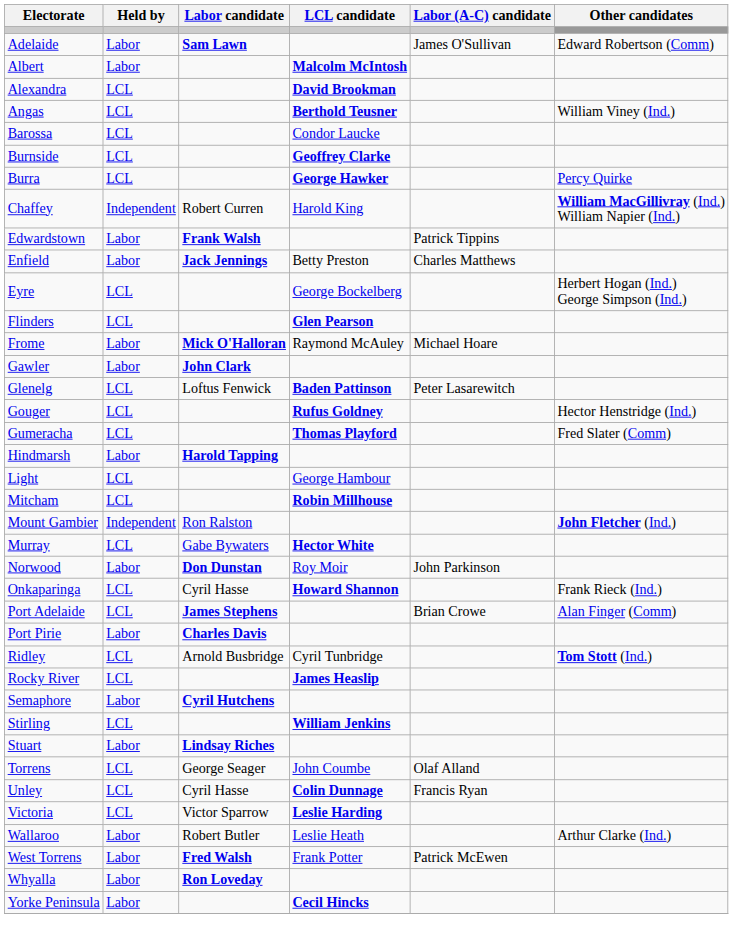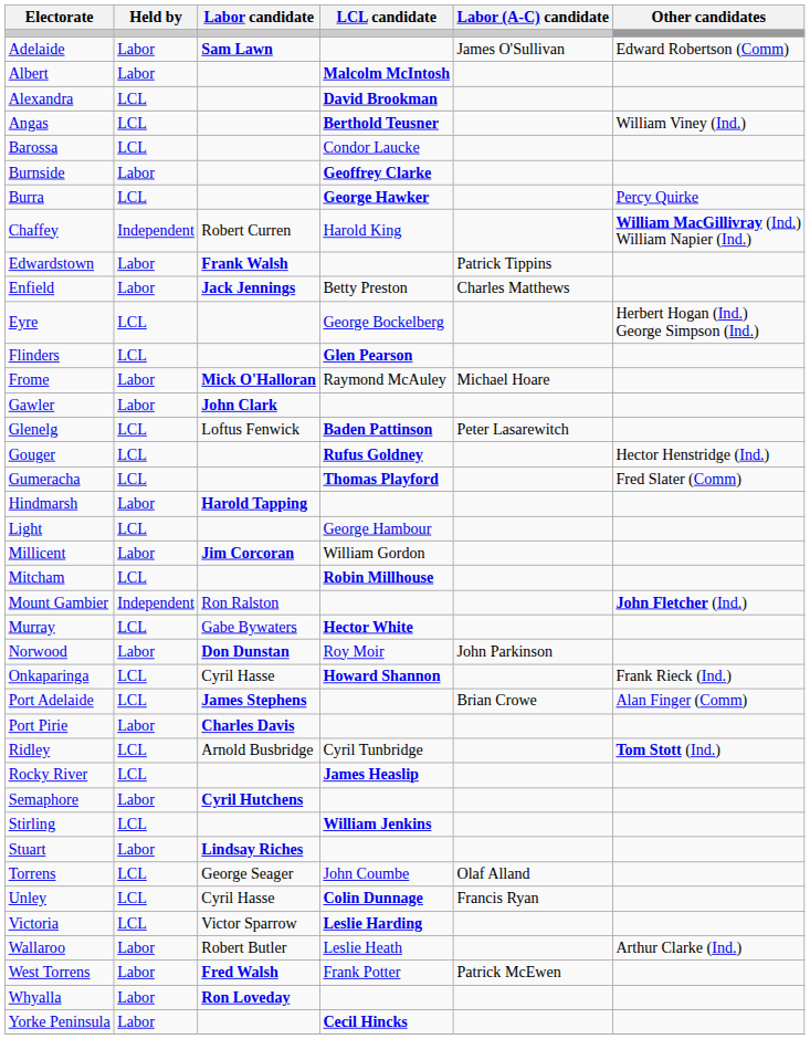 <table class="wikitable">
 <tr>
 <th>Electorate</th>
 <th>Held by</th>
 <th><a href='#'>Labor</a> candidate</th>
 <th><a href='#'>LCL</a> candidate</th>
 <th><a href='#'>Labor (A-C)</a> candidate</th>
 <th>Other candidates</th>
 </tr>
 <tr bgcolor="#cccccc">
 <td></td>
 <td></td>
 <td></td>
 <td></td>
 <td></td>
 <td bgcolor="#999999"></td>
 </tr>
 <tr>
 <td><a href='#'>Adelaide</a></td>
 <td><a href='#'>Labor</a></td>
 <td><strong><a href='#'>Sam Lawn</a></strong></td>
 <td></td>
 <td>James O'Sullivan</td>
 <td>Edward Robertson (<a href='#'>Comm</a>)</td>
 </tr>
 <tr>
 <td><a href='#'>Albert</a></td>
 <td><a href='#'>Labor</a></td>
 <td></td>
 <td><strong><a href='#'>Malcolm McIntosh</a></strong></td>
 <td></td>
 <td></td>
 </tr>
 <tr>
 <td><a href='#'>Alexandra</a></td>
 <td><a href='#'>LCL</a></td>
 <td></td>
 <td><strong><a href='#'>David Brookman</a></strong></td>
 <td></td>
 <td></td>
 </tr>
 <tr>
 <td><a href='#'>Angas</a></td>
 <td><a href='#'>LCL</a></td>
 <td></td>
 <td><strong><a href='#'>Berthold Teusner</a></strong></td>
 <td></td>
 <td>William Viney (<a href='#'>Ind.</a>)</td>
 </tr>
 <tr>
 <td><a href='#'>Barossa</a></td>
 <td><a href='#'>LCL</a></td>
 <td></td>
 <td><a href='#'>Condor Laucke</a></td>
 <td></td>
 <td></td>
 </tr>
 <tr>
 <td><a href='#'>Burnside</a></td>
-<td><a href='#'>LCL</a></td>
+<td><a href='#'>Labor</a></td>
 <td></td>
 <td><strong><a href='#'>Geoffrey Clarke</a></strong></td>
 <td></td>
 <td></td>
 </tr>
 <tr>
 <td><a href='#'>Burra</a></td>
 <td><a href='#'>LCL</a></td>
 <td></td>
 <td><strong><a href='#'>George Hawker</a></strong></td>
 <td></td>
 <td><a href='#'>Percy Quirke</a></td>
 </tr>
 <tr>
 <td><a href='#'>Chaffey</a></td>
 <td><a href='#'>Independent</a></td>
 <td>Robert Curren</td>
 <td><a href='#'>Harold King</a></td>
 <td></td>
 <td><strong><a href='#'>William MacGillivray</a></strong> (<a href='#'>Ind.</a>) <br> William Napier (<a href='#'>Ind.</a>)</td>
 </tr>
 <tr>
 <td><a href='#'>Edwardstown</a></td>
 <td><a href='#'>Labor</a></td>
 <td><strong><a href='#'>Frank Walsh</a></strong></td>
 <td></td>
 <td>Patrick Tippins</td>
 <td></td>
 </tr>
 <tr>
 <td><a href='#'>Enfield</a></td>
 <td><a href='#'>Labor</a></td>
 <td><strong><a href='#'>Jack Jennings</a></strong></td>
 <td>Betty Preston</td>
 <td>Charles Matthews</td>
 <td></td>
 </tr>
 <tr>
 <td><a href='#'>Eyre</a></td>
 <td><a href='#'>LCL</a></td>
 <td></td>
 <td><a href='#'>George Bockelberg</a></td>
 <td></td>
 <td>Herbert Hogan (<a href='#'>Ind.</a>) <br> George Simpson (<a href='#'>Ind.</a>)</td>
 </tr>
 <tr>
 <td><a href='#'>Flinders</a></td>
 <td><a href='#'>LCL</a></td>
 <td></td>
 <td><strong><a href='#'>Glen Pearson</a></strong></td>
 <td></td>
 <td></td>
 </tr>
 <tr>
 <td><a href='#'>Frome</a></td>
 <td><a href='#'>Labor</a></td>
 <td><strong><a href='#'>Mick O'Halloran</a></strong></td>
 <td>Raymond McAuley</td>
 <td>Michael Hoare</td>
 <td></td>
 </tr>
 <tr>
 <td><a href='#'>Gawler</a></td>
 <td><a href='#'>Labor</a></td>
 <td><strong><a href='#'>John Clark</a></strong></td>
 <td></td>
 <td></td>
 <td></td>
 </tr>
 <tr>
 <td><a href='#'>Glenelg</a></td>
 <td><a href='#'>LCL</a></td>
 <td>Loftus Fenwick</td>
 <td><strong><a href='#'>Baden Pattinson</a></strong></td>
 <td>Peter Lasarewitch</td>
 <td></td>
 </tr>
 <tr>
 <td><a href='#'>Gouger</a></td>
 <td><a href='#'>LCL</a></td>
 <td></td>
 <td><strong><a href='#'>Rufus Goldney</a></strong></td>
 <td></td>
 <td>Hector Henstridge (<a href='#'>Ind.</a>)</td>
 </tr>
 <tr>
 <td><a href='#'>Gumeracha</a></td>
 <td><a href='#'>LCL</a></td>
 <td></td>
 <td><strong><a href='#'>Thomas Playford</a></strong></td>
 <td></td>
 <td>Fred Slater (<a href='#'>Comm</a>)</td>
 </tr>
 <tr>
 <td><a href='#'>Hindmarsh</a></td>
 <td><a href='#'>Labor</a></td>
 <td><strong><a href='#'>Harold Tapping</a></strong></td>
 <td></td>
 <td></td>
 <td></td>
 </tr>
 <tr>
 <td><a href='#'>Light</a></td>
 <td><a href='#'>LCL</a></td>
 <td></td>
 <td><a href='#'>George Hambour</a></td>
+<td></td>
+<td></td>
+</tr>
+<tr>
+<td><a href='#'>Millicent</a></td>
+<td><a href='#'>Labor</a></td>
+<td><strong><a href='#'>Jim Corcoran</a></strong></td>
+<td>William Gordon</td>
 <td></td>
 <td></td>
 </tr>
 <tr>
 <td><a href='#'>Mitcham</a></td>
 <td><a href='#'>LCL</a></td>
 <td></td>
 <td><strong><a href='#'>Robin Millhouse</a></strong></td>
 <td></td>
 <td></td>
 </tr>
 <tr>
 <td><a href='#'>Mount Gambier</a></td>
 <td><a href='#'>Independent</a></td>
 <td><a href='#'>Ron Ralston</a></td>
 <td></td>
 <td></td>
 <td><strong><a href='#'>John Fletcher</a></strong> (<a href='#'>Ind.</a>)</td>
 </tr>
 <tr>
 <td><a href='#'>Murray</a></td>
 <td><a href='#'>LCL</a></td>
 <td><a href='#'>Gabe Bywaters</a></td>
 <td><strong><a href='#'>Hector White</a></strong></td>
 <td></td>
 <td></td>
 </tr>
 <tr>
 <td><a href='#'>Norwood</a></td>
 <td><a href='#'>Labor</a></td>
 <td><strong><a href='#'>Don Dunstan</a></strong></td>
 <td><a href='#'>Roy Moir</a></td>
 <td>John Parkinson</td>
 <td></td>
 </tr>
 <tr>
 <td><a href='#'>Onkaparinga</a></td>
 <td><a href='#'>LCL</a></td>
 <td>Cyril Hasse</td>
 <td><strong><a href='#'>Howard Shannon</a></strong></td>
 <td></td>
 <td>Frank Rieck (<a href='#'>Ind.</a>)</td>
 </tr>
 <tr>
 <td><a href='#'>Port Adelaide</a></td>
 <td><a href='#'>LCL</a></td>
 <td><strong><a href='#'>James Stephens</a></strong></td>
 <td></td>
 <td>Brian Crowe</td>
 <td><a href='#'>Alan Finger</a> (<a href='#'>Comm</a>)</td>
 </tr>
 <tr>
 <td><a href='#'>Port Pirie</a></td>
 <td><a href='#'>Labor</a></td>
 <td><strong><a href='#'>Charles Davis</a></strong></td>
 <td></td>
 <td></td>
 <td></td>
 </tr>
 <tr>
 <td><a href='#'>Ridley</a></td>
 <td><a href='#'>LCL</a></td>
 <td>Arnold Busbridge</td>
 <td>Cyril Tunbridge</td>
 <td></td>
 <td><strong><a href='#'>Tom Stott</a></strong> (<a href='#'>Ind.</a>)</td>
 </tr>
 <tr>
 <td><a href='#'>Rocky River</a></td>
 <td><a href='#'>LCL</a></td>
 <td></td>
 <td><strong><a href='#'>James Heaslip</a></strong></td>
 <td></td>
 <td></td>
 </tr>
 <tr>
 <td><a href='#'>Semaphore</a></td>
 <td><a href='#'>Labor</a></td>
 <td><strong><a href='#'>Cyril Hutchens</a></strong></td>
 <td></td>
 <td></td>
 <td></td>
 </tr>
 <tr>
 <td><a href='#'>Stirling</a></td>
 <td><a href='#'>LCL</a></td>
 <td></td>
 <td><strong><a href='#'>William Jenkins</a></strong></td>
 <td></td>
 <td></td>
 </tr>
 <tr>
 <td><a href='#'>Stuart</a></td>
 <td><a href='#'>Labor</a></td>
 <td><strong><a href='#'>Lindsay Riches</a></strong></td>
 <td></td>
 <td></td>
 <td></td>
 </tr>
 <tr>
 <td><a href='#'>Torrens</a></td>
 <td><a href='#'>LCL</a></td>
 <td>George Seager</td>
 <td><a href='#'>John Coumbe</a></td>
 <td>Olaf Alland</td>
 <td></td>
 </tr>
 <tr>
 <td><a href='#'>Unley</a></td>
 <td><a href='#'>LCL</a></td>
 <td>Cyril Hasse</td>
 <td><strong><a href='#'>Colin Dunnage</a></strong></td>
 <td>Francis Ryan</td>
 <td></td>
 </tr>
 <tr>
 <td><a href='#'>Victoria</a></td>
 <td><a href='#'>LCL</a></td>
 <td>Victor Sparrow</td>
 <td><strong><a href='#'>Leslie Harding</a></strong></td>
 <td></td>
 <td></td>
 </tr>
 <tr>
 <td><a href='#'>Wallaroo</a></td>
 <td><a href='#'>Labor</a></td>
 <td>Robert Butler</td>
 <td><a href='#'>Leslie Heath</a></td>
 <td></td>
 <td>Arthur Clarke (<a href='#'>Ind.</a>)</td>
 </tr>
 <tr>
 <td><a href='#'>West Torrens</a></td>
 <td><a href='#'>Labor</a></td>
 <td><strong><a href='#'>Fred Walsh</a></strong></td>
 <td><a href='#'>Frank Potter</a></td>
 <td>Patrick McEwen</td>
 <td></td>
 </tr>
 <tr>
 <td><a href='#'>Whyalla</a></td>
 <td><a href='#'>Labor</a></td>
 <td><strong><a href='#'>Ron Loveday</a></strong></td>
 <td></td>
 <td></td>
 <td></td>
 </tr>
 <tr>
 <td><a href='#'>Yorke Peninsula</a></td>
 <td><a href='#'>Labor</a></td>
 <td></td>
 <td><strong><a href='#'>Cecil Hincks</a></strong></td>
 <td></td>
 <td></td>
 </tr>
 <tr>
 </tr>
 </table>
